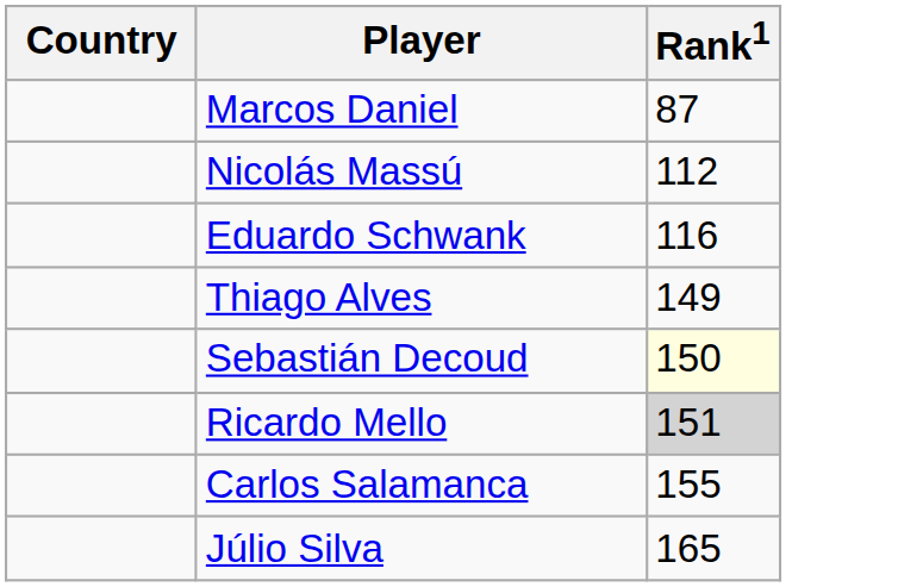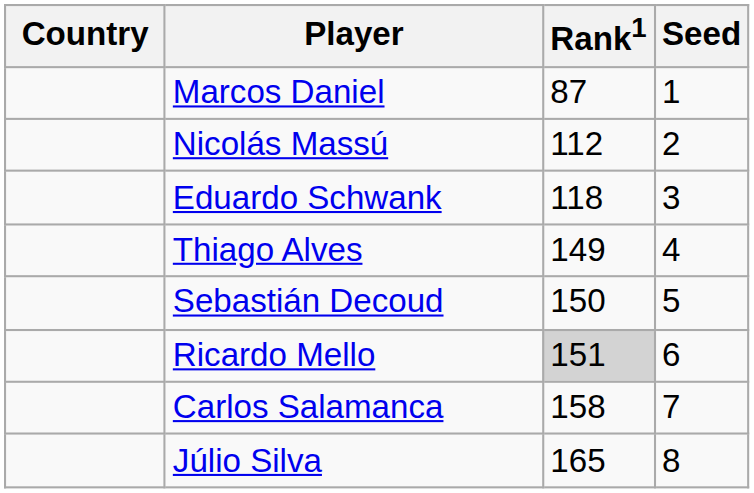 <table class="sortable wikitable">
 <tr>
 <th width="70">Country</th>
 <th width="175">Player</th>
 <th>Rank<sup>1</sup></th>
+<th>Seed</th>
 </tr>
 <tr>
 <td></td>
 <td><a href='#'>Marcos Daniel</a></td>
 <td>87</td>
+<td>1</td>
 </tr>
 <tr>
 <td></td>
 <td><a href='#'>Nicolás Massú</a></td>
 <td>112</td>
+<td>2</td>
 </tr>
 <tr>
 <td></td>
 <td><a href='#'>Eduardo Schwank</a></td>
-<td>116</td>
+<td>118</td>
+<td>3</td>
 </tr>
 <tr>
 <td></td>
 <td><a href='#'>Thiago Alves</a></td>
 <td>149</td>
+<td>4</td>
 </tr>
 <tr>
 <td></td>
 <td><a href='#'>Sebastián Decoud</a></td>
-<td style="background: lightyellow;">150</td>
+<td>150</td>
+<td>5</td>
 </tr>
 <tr>
 <td></td>
 <td><a href='#'>Ricardo Mello</a></td>
 <td style="background: lightgrey;">151</td>
+<td>6</td>
 </tr>
 <tr>
 <td></td>
 <td><a href='#'>Carlos Salamanca</a></td>
-<td>155</td>
+<td>158</td>
+<td>7</td>
 </tr>
 <tr>
 <td></td>
 <td><a href='#'>Júlio Silva</a></td>
 <td>165</td>
+<td>8</td>
 </tr>
 </table>
